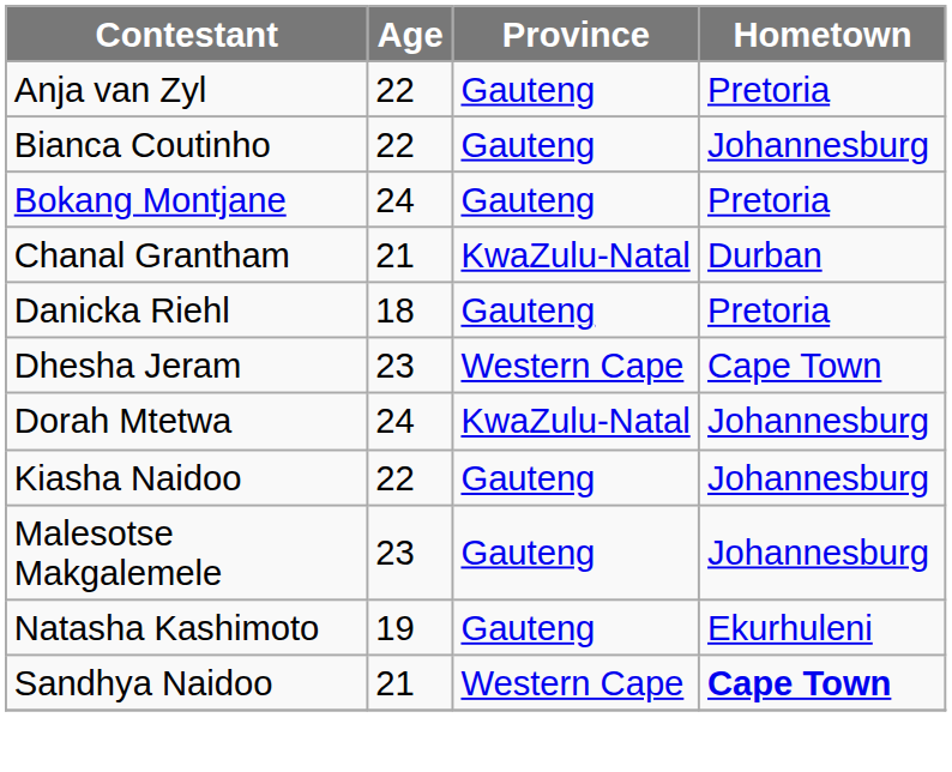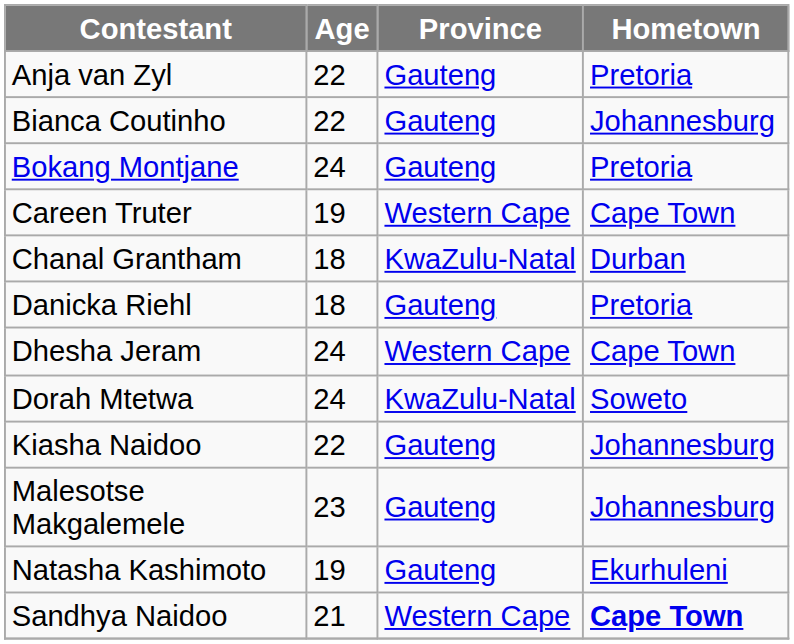 <table class="wikitable sortable" style="font-size: 95%;">
 <tr>
 <th width="150" style="background-color:#787878;color:#FFFFFF;">Contestant</th>
 <th width="30" style="background-color:#787878;color:#FFFFFF;">Age</th>
 <th width="100" style="background-color:#787878;color:#FFFFFF;">Province</th>
 <th width="100" style="background-color:#787878;color:#FFFFFF;">Hometown</th>
 </tr>
 <tr>
 <td>Anja van Zyl</td>
 <td>22</td>
 <td><a href='#'>Gauteng</a></td>
 <td><a href='#'>Pretoria</a></td>
 </tr>
 <tr>
 <td>Bianca Coutinho</td>
 <td>22</td>
 <td><a href='#'>Gauteng</a></td>
 <td><a href='#'>Johannesburg</a></td>
 </tr>
 <tr>
 <td><a href='#'>Bokang Montjane</a></td>
 <td>24</td>
 <td><a href='#'>Gauteng</a></td>
 <td><a href='#'>Pretoria</a></td>
 </tr>
 <tr>
+<td>Careen Truter</td>
+<td>19</td>
+<td><a href='#'>Western Cape</a></td>
+<td><a href='#'>Cape Town</a></td>
+</tr>
+<tr>
 <td>Chanal Grantham</td>
-<td>21</td>
+<td>18</td>
 <td><a href='#'>KwaZulu-Natal</a></td>
 <td><a href='#'>Durban</a></td>
 </tr>
 <tr>
 <td>Danicka Riehl</td>
 <td>18</td>
 <td><a href='#'>Gauteng</a></td>
 <td><a href='#'>Pretoria</a></td>
 </tr>
 <tr>
 <td>Dhesha Jeram</td>
-<td>23</td>
+<td>24</td>
 <td><a href='#'>Western Cape</a></td>
 <td><a href='#'>Cape Town</a></td>
 </tr>
 <tr>
 <td>Dorah Mtetwa</td>
 <td>24</td>
 <td><a href='#'>KwaZulu-Natal</a></td>
-<td><a href='#'>Johannesburg</a></td>
+<td><a href='#'>Soweto</a></td>
 </tr>
 <tr>
 <td>Kiasha Naidoo</td>
 <td>22</td>
 <td><a href='#'>Gauteng</a></td>
 <td><a href='#'>Johannesburg</a></td>
 </tr>
 <tr>
 <td>Malesotse Makgalemele</td>
 <td>23</td>
 <td><a href='#'>Gauteng</a></td>
 <td><a href='#'>Johannesburg</a></td>
 </tr>
 <tr>
 <td>Natasha Kashimoto</td>
 <td>19</td>
 <td><a href='#'>Gauteng</a></td>
 <td><a href='#'>Ekurhuleni</a></td>
 </tr>
 <tr>
 <td>Sandhya Naidoo</td>
 <td>21</td>
 <td><a href='#'>Western Cape</a></td>
 <td><strong><a href='#'>Cape Town</a></strong></td>
 </tr>
 <tr>
 </tr>
 </table>
